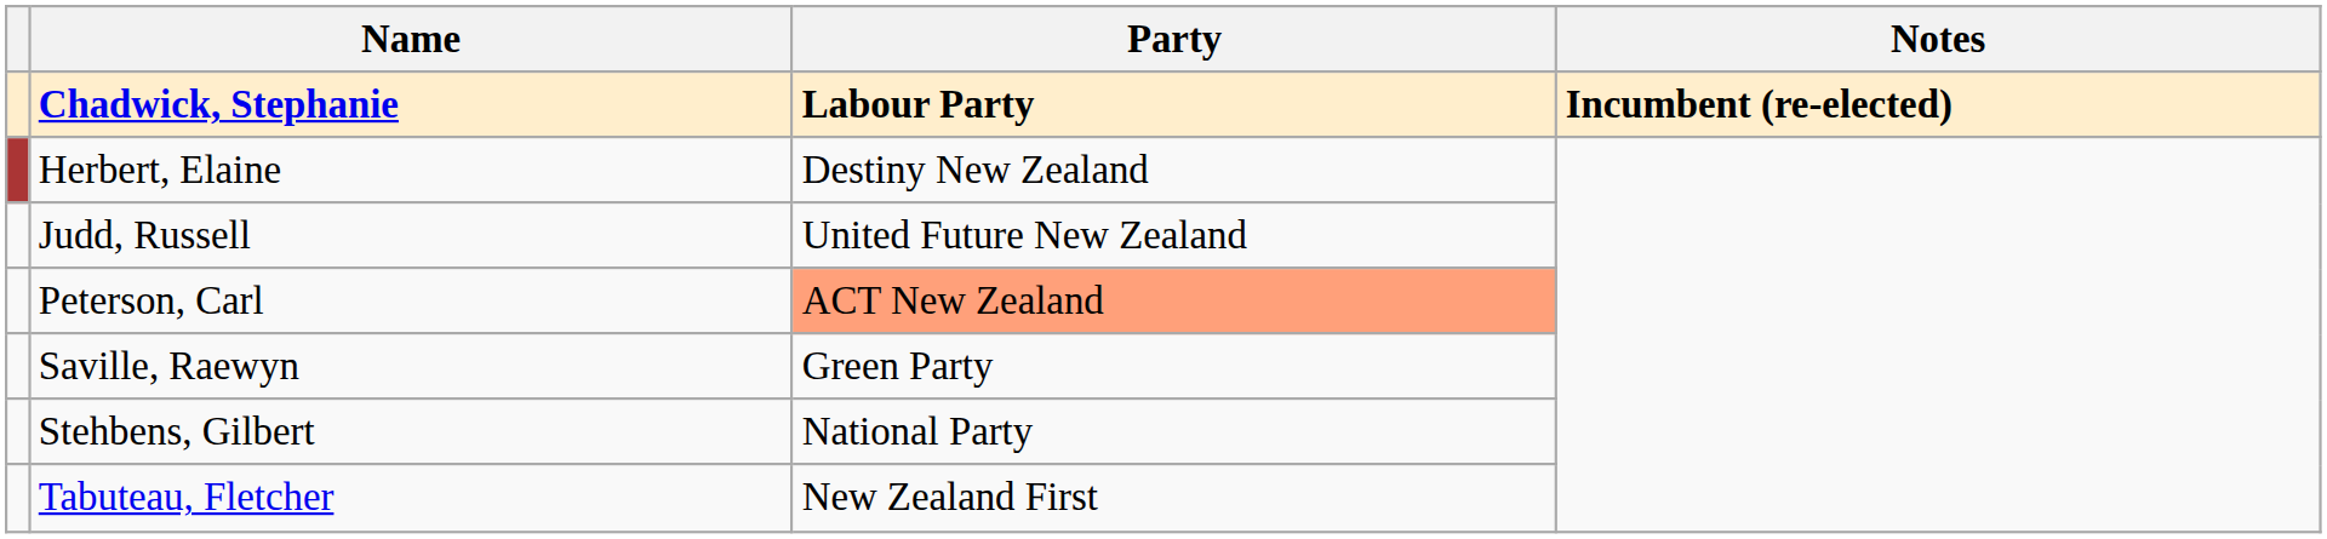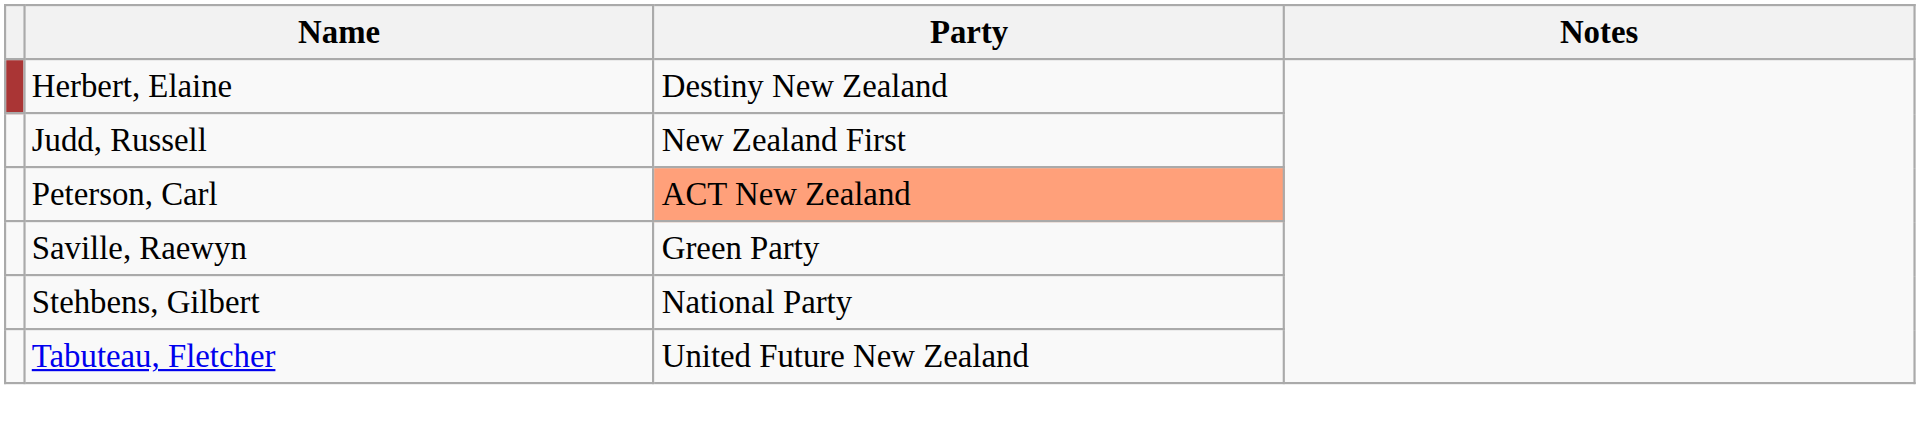 <table class="wikitable" width="70%" style="font-size:95%;">
 <tr>
 <th width=1%></th>
 <th width=33%>Name</th>
 <th width=33%>Party</th>
 <th width=33%>Notes</th>
-</tr>
-<tr ---- bgcolor=#FFEECC>
-<td bgcolor=></td>
-<td><strong><a href='#'>Chadwick, Stephanie</a></strong></td>
-<td><strong>Labour Party</strong></td>
-<td><strong>Incumbent (re-elected)</strong></td>
 </tr>
 <tr -->
 <td bgcolor=#aa3535></td>
 <td>Herbert, Elaine</td>
 <td>Destiny New Zealand</td>
 </tr>
 <tr -->
 <td bgcolor=></td>
 <td>Judd, Russell</td>
-<td>United Future New Zealand</td>
+<td>New Zealand First</td>
 </tr>
 <tr -->
 <td bgcolor=></td>
 <td>Peterson, Carl</td>
 <td style="background: lightsalmon;">ACT New Zealand</td>
 </tr>
 <tr -->
 <td bgcolor=></td>
 <td>Saville, Raewyn</td>
 <td>Green Party</td>
 </tr>
 <tr -->
 <td bgcolor=></td>
 <td>Stehbens, Gilbert</td>
 <td>National Party</td>
 </tr>
 <tr -->
 <td bgcolor=></td>
 <td><a href='#'>Tabuteau, Fletcher</a></td>
-<td>New Zealand First</td>
+<td>United Future New Zealand</td>
 </tr>
 </table>
